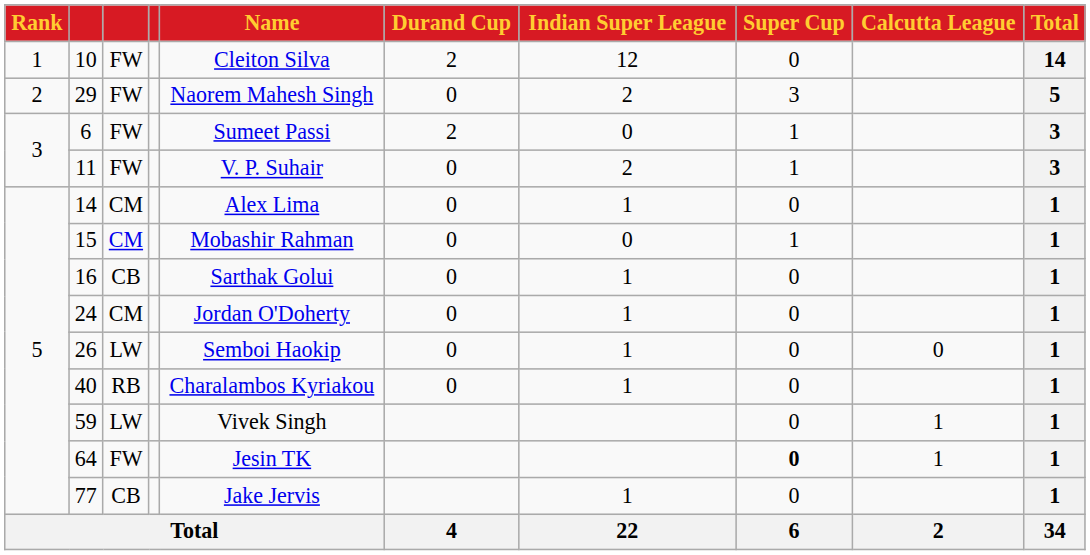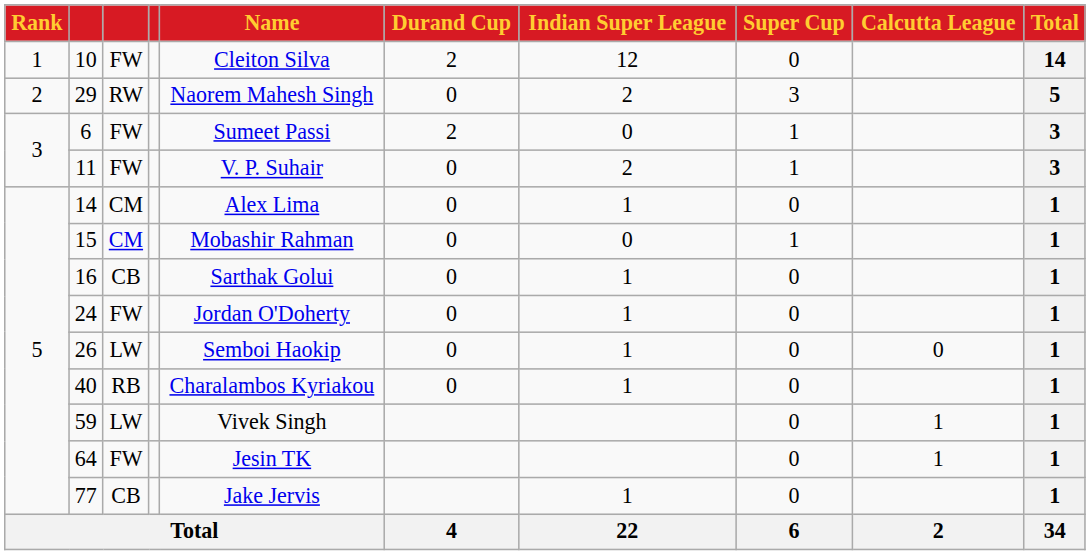 <table class="wikitable" style="text-align:center; font-size:90%; width:80%;">
 <tr>
 <th style="background:#d71a23; color:#ffcd31; text-align:center;">Rank</th>
 <th style="background:#d71a23; color:#ffcd31; text-align:center;"></th>
 <th style="background:#d71a23; color:#ffcd31; text-align:center;"></th>
 <th style="background:#d71a23; color:#ffcd31; text-align:center;"></th>
 <th style="background:#d71a23; color:#ffcd31; text-align:center;">Name</th>
 <th style="background:#d71a23; color:#ffcd31; text-align:center;">Durand Cup</th>
 <th style="background:#d71a23; color:#ffcd31; text-align:center;">Indian Super League</th>
 <th style="background:#d71a23; color:#ffcd31; text-align:center;">Super Cup</th>
 <th style="background:#d71a23; color:#ffcd31; text-align:center;">Calcutta League</th>
 <th style="background:#d71a23; color:#ffcd31; text-align:center;">Total</th>
 </tr>
 <tr>
 <td rowspan=1>1</td>
 <td>10</td>
 <td>FW</td>
 <td></td>
 <td><a href='#'>Cleiton Silva</a></td>
 <td>2</td>
 <td>12</td>
 <td>0</td>
 <td></td>
 <th>14</th>
 </tr>
 <tr>
 <td rowspan=1>2</td>
 <td>29</td>
-<td>FW</td>
+<td>RW</td>
 <td></td>
 <td><a href='#'>Naorem Mahesh Singh</a></td>
 <td>0</td>
 <td>2</td>
 <td>3</td>
 <td></td>
 <th>5</th>
 </tr>
 <tr>
 <td rowspan=2>3</td>
 <td>6</td>
 <td>FW</td>
 <td></td>
 <td><a href='#'>Sumeet Passi</a></td>
 <td>2</td>
 <td>0</td>
 <td>1</td>
 <td></td>
 <th>3</th>
 </tr>
 <tr>
 <td>11</td>
 <td>FW</td>
 <td></td>
 <td><a href='#'>V. P. Suhair</a></td>
 <td>0</td>
 <td>2</td>
 <td>1</td>
 <td></td>
 <th>3</th>
 </tr>
 <tr>
 <td rowspan="9">5</td>
 <td>14</td>
 <td>CM</td>
 <td></td>
 <td><a href='#'>Alex Lima</a></td>
 <td>0</td>
 <td>1</td>
 <td>0</td>
 <td></td>
 <th>1</th>
 </tr>
 <tr>
 <td>15</td>
 <td><a href='#'>CM</a></td>
 <td></td>
 <td><a href='#'>Mobashir Rahman</a></td>
 <td>0</td>
 <td>0</td>
 <td>1</td>
 <td></td>
 <th>1</th>
 </tr>
 <tr>
 <td>16</td>
 <td>CB</td>
 <td></td>
 <td><a href='#'>Sarthak Golui</a></td>
 <td>0</td>
 <td>1</td>
 <td>0</td>
 <td></td>
 <th>1</th>
 </tr>
 <tr>
 <td>24</td>
-<td>CM</td>
+<td>FW</td>
 <td></td>
 <td><a href='#'>Jordan O'Doherty</a></td>
 <td>0</td>
 <td>1</td>
 <td>0</td>
 <td></td>
 <th>1</th>
 </tr>
 <tr>
 <td>26</td>
 <td>LW</td>
 <td></td>
 <td><a href='#'>Semboi Haokip</a></td>
 <td>0</td>
 <td>1</td>
 <td>0</td>
 <td>0</td>
 <th>1</th>
 </tr>
 <tr>
 <td>40</td>
 <td>RB</td>
 <td></td>
 <td><a href='#'>Charalambos Kyriakou</a></td>
 <td>0</td>
 <td>1</td>
 <td>0</td>
 <td></td>
 <th>1</th>
 </tr>
 <tr>
 <td>59</td>
 <td>LW</td>
 <td></td>
 <td>Vivek Singh</td>
 <td></td>
 <td></td>
 <td>0</td>
 <td>1</td>
 <th>1</th>
 </tr>
 <tr>
 <td>64</td>
 <td>FW</td>
 <td></td>
 <td><a href='#'>Jesin TK</a></td>
 <td></td>
 <td></td>
-<td><strong>0</strong></td>
+<td>0</td>
 <td>1</td>
 <th>1</th>
 </tr>
 <tr>
 <td>77</td>
 <td>CB</td>
 <td></td>
 <td><a href='#'>Jake Jervis</a></td>
 <td></td>
 <td>1</td>
 <td>0</td>
 <td></td>
 <th>1</th>
 </tr>
 <tr>
 <th colspan="5">Total</th>
 <th>4</th>
 <th>22</th>
 <th>6</th>
 <th>2</th>
 <th>34</th>
 </tr>
 </table>
